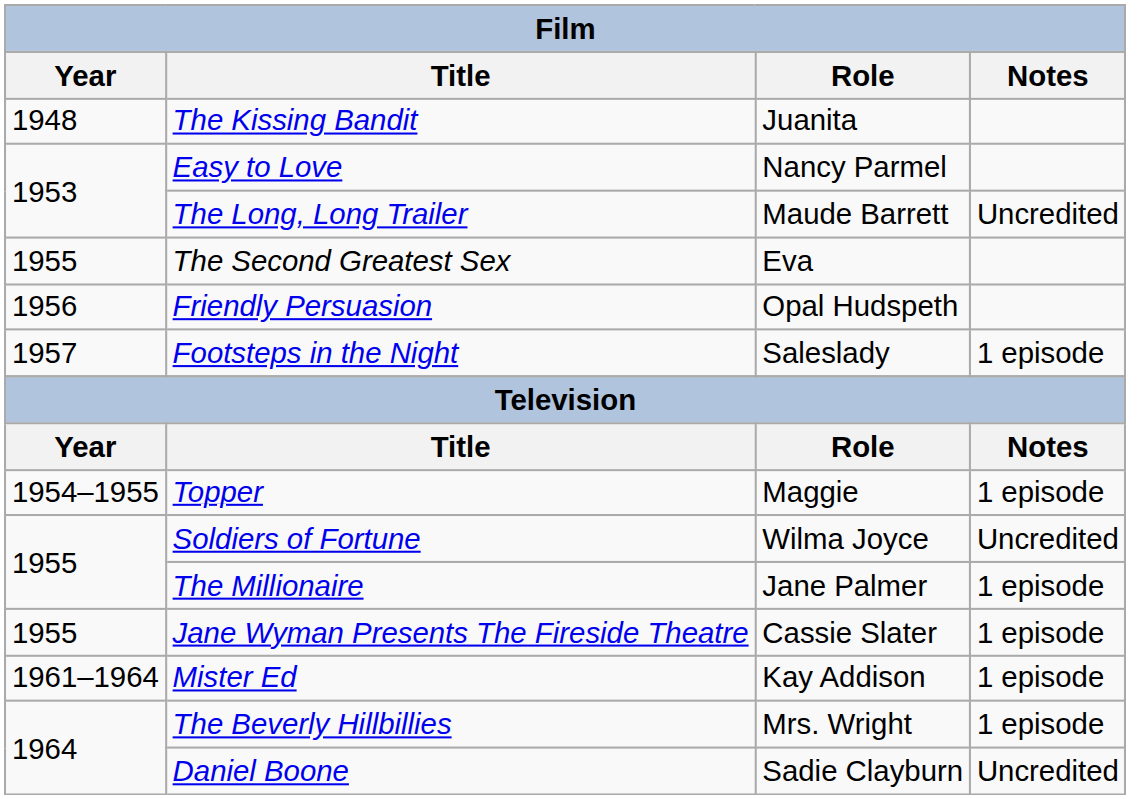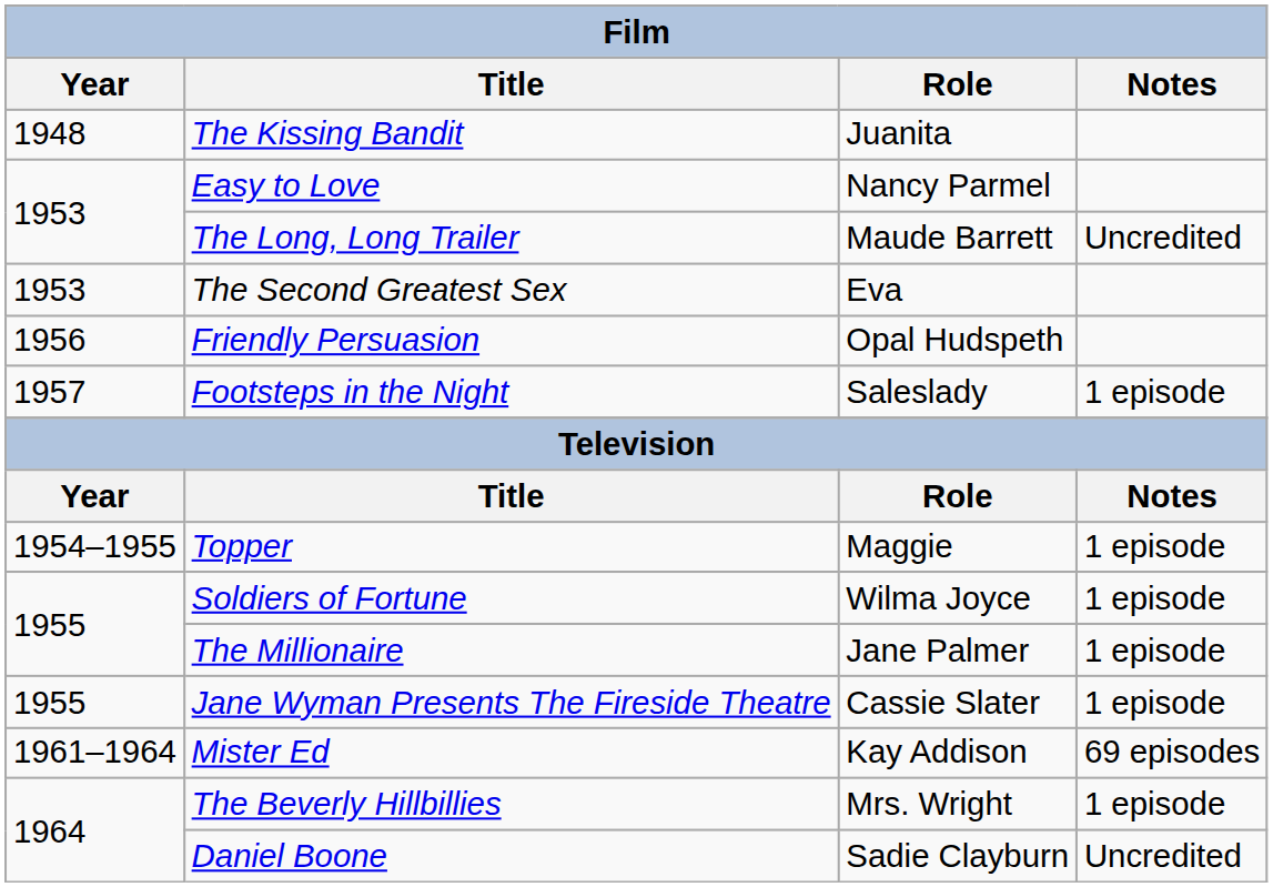 <table class="wikitable" style="font-size: 90%;">
 <tr>
 <th colspan="4" style="background: LightSteelBlue;">Film</th>
 </tr>
 <tr>
 <th>Year</th>
 <th>Title</th>
 <th>Role</th>
 <th>Notes</th>
 </tr>
 <tr>
 <td>1948</td>
 <td><em><a href='#'>The Kissing Bandit</a></em></td>
 <td>Juanita</td>
 <td></td>
 </tr>
 <tr>
 <td rowspan=2>1953</td>
 <td><em><a href='#'>Easy to Love</a></em></td>
 <td>Nancy Parmel</td>
 <td></td>
 </tr>
 <tr>
 <td><em><a href='#'>The Long, Long Trailer</a></em></td>
 <td>Maude Barrett</td>
 <td>Uncredited</td>
 </tr>
 <tr>
-<td>1955</td>
+<td>1953</td>
 <td><em>The Second Greatest Sex</em></td>
 <td>Eva</td>
 <td></td>
 </tr>
 <tr>
 <td>1956</td>
 <td><em><a href='#'>Friendly Persuasion</a></em></td>
 <td>Opal Hudspeth</td>
 <td></td>
 </tr>
 <tr>
 <td>1957</td>
 <td><em><a href='#'>Footsteps in the Night</a></em></td>
 <td>Saleslady</td>
 <td>1 episode</td>
 </tr>
 <tr>
 </tr>
 <tr>
 <th colspan="4" style="background: LightSteelBlue;">Television</th>
 </tr>
 <tr>
 <th>Year</th>
 <th>Title</th>
 <th>Role</th>
 <th>Notes</th>
 </tr>
 <tr>
 <td>1954–1955</td>
 <td><em><a href='#'>Topper</a></em></td>
 <td>Maggie</td>
 <td>1 episode</td>
 </tr>
 <tr>
 <td rowspan=2>1955</td>
 <td><em><a href='#'>Soldiers of Fortune</a></em></td>
 <td>Wilma Joyce</td>
-<td>Uncredited</td>
+<td>1 episode</td>
 </tr>
 <tr>
 <td><em><a href='#'>The Millionaire</a></em></td>
 <td>Jane Palmer</td>
 <td>1 episode</td>
 </tr>
 <tr>
 <td>1955</td>
 <td><em><a href='#'>Jane Wyman Presents The Fireside Theatre</a></em></td>
 <td>Cassie Slater</td>
 <td>1 episode</td>
 </tr>
 <tr>
 <td>1961–1964</td>
 <td><em><a href='#'>Mister Ed</a></em></td>
 <td>Kay Addison</td>
-<td>1 episode</td>
+<td>69 episodes</td>
 </tr>
 <tr>
 <td rowspan=2>1964</td>
 <td><em><a href='#'>The Beverly Hillbillies</a></em></td>
 <td>Mrs. Wright</td>
 <td>1 episode</td>
 </tr>
 <tr>
 <td><em><a href='#'>Daniel Boone</a></em></td>
 <td>Sadie Clayburn</td>
 <td>Uncredited</td>
 </tr>
 </table>
